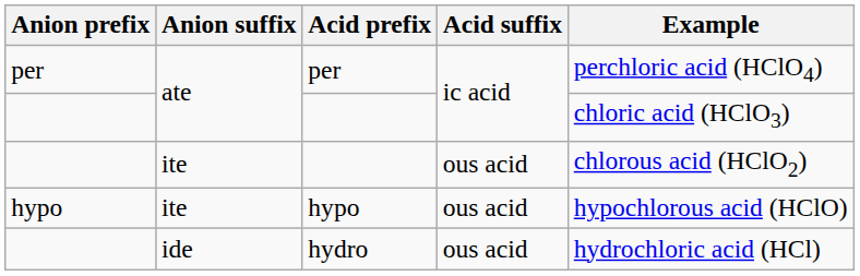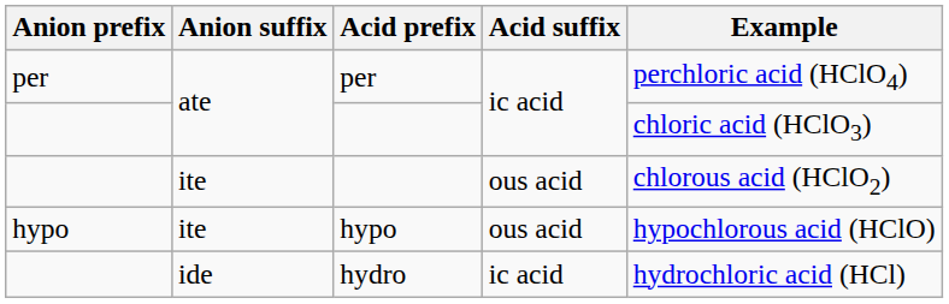 <table class="wikitable">
 <tr>
 <th>Anion prefix</th>
 <th>Anion suffix</th>
 <th>Acid prefix</th>
 <th>Acid suffix</th>
 <th>Example</th>
 </tr>
 <tr>
 <td>per</td>
 <td rowspan="2">ate</td>
 <td>per</td>
 <td rowspan="2">ic acid</td>
 <td><a href='#'>perchloric acid</a> (HClO<sub>4</sub>)</td>
 </tr>
 <tr>
 <td></td>
 <td></td>
 <td><a href='#'>chloric acid</a> (HClO<sub>3</sub>)</td>
 </tr>
 <tr>
 <td></td>
 <td>ite</td>
 <td></td>
 <td>ous acid</td>
 <td><a href='#'>chlorous acid</a> (HClO<sub>2</sub>)</td>
 </tr>
 <tr>
 <td>hypo</td>
 <td>ite</td>
 <td>hypo</td>
 <td>ous acid</td>
 <td><a href='#'>hypochlorous acid</a> (HClO)</td>
 </tr>
 <tr>
 <td></td>
 <td>ide</td>
 <td>hydro</td>
-<td>ous acid</td>
+<td>ic acid</td>
 <td><a href='#'>hydrochloric acid</a> (HCl)</td>
 </tr>
 </table>
